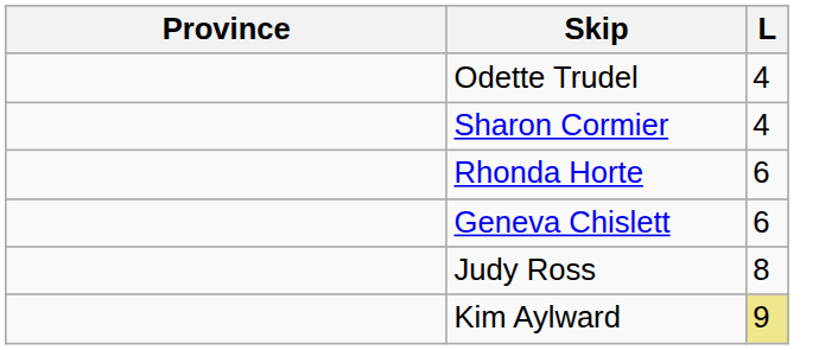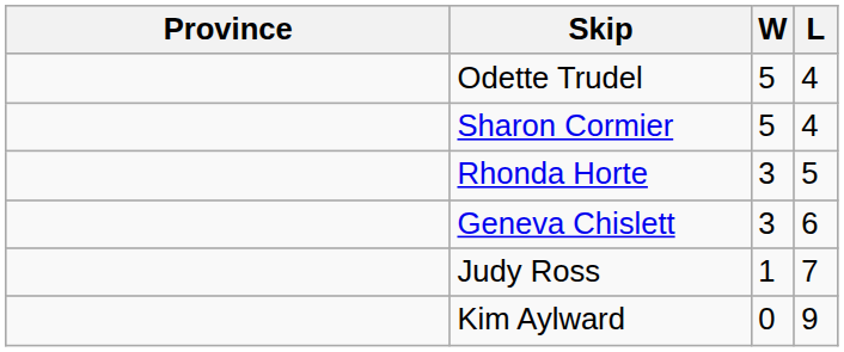 <table class="wikitable">
 <tr>
 <th width=225>Province</th>
 <th width=150>Skip</th>
+<th width=15>W</th>
 <th width=15>L</th>
 </tr>
 <tr>
 <td></td>
 <td>Odette Trudel</td>
+<td>5</td>
 <td>4</td>
 </tr>
 <tr>
 <td></td>
 <td><a href='#'>Sharon Cormier</a></td>
+<td>5</td>
 <td>4</td>
 </tr>
 <tr>
 <td></td>
 <td><a href='#'>Rhonda Horte</a></td>
-<td>6</td>
+<td>3</td>
+<td>5</td>
 </tr>
 <tr>
 <td></td>
 <td><a href='#'>Geneva Chislett</a></td>
+<td>3</td>
 <td>6</td>
 </tr>
 <tr>
 <td></td>
 <td>Judy Ross</td>
-<td>8</td>
+<td>1</td>
+<td>7</td>
 </tr>
 <tr>
 <td></td>
 <td>Kim Aylward</td>
-<td style="background: khaki;">9</td>
+<td>0</td>
+<td>9</td>
 </tr>
 </table>
